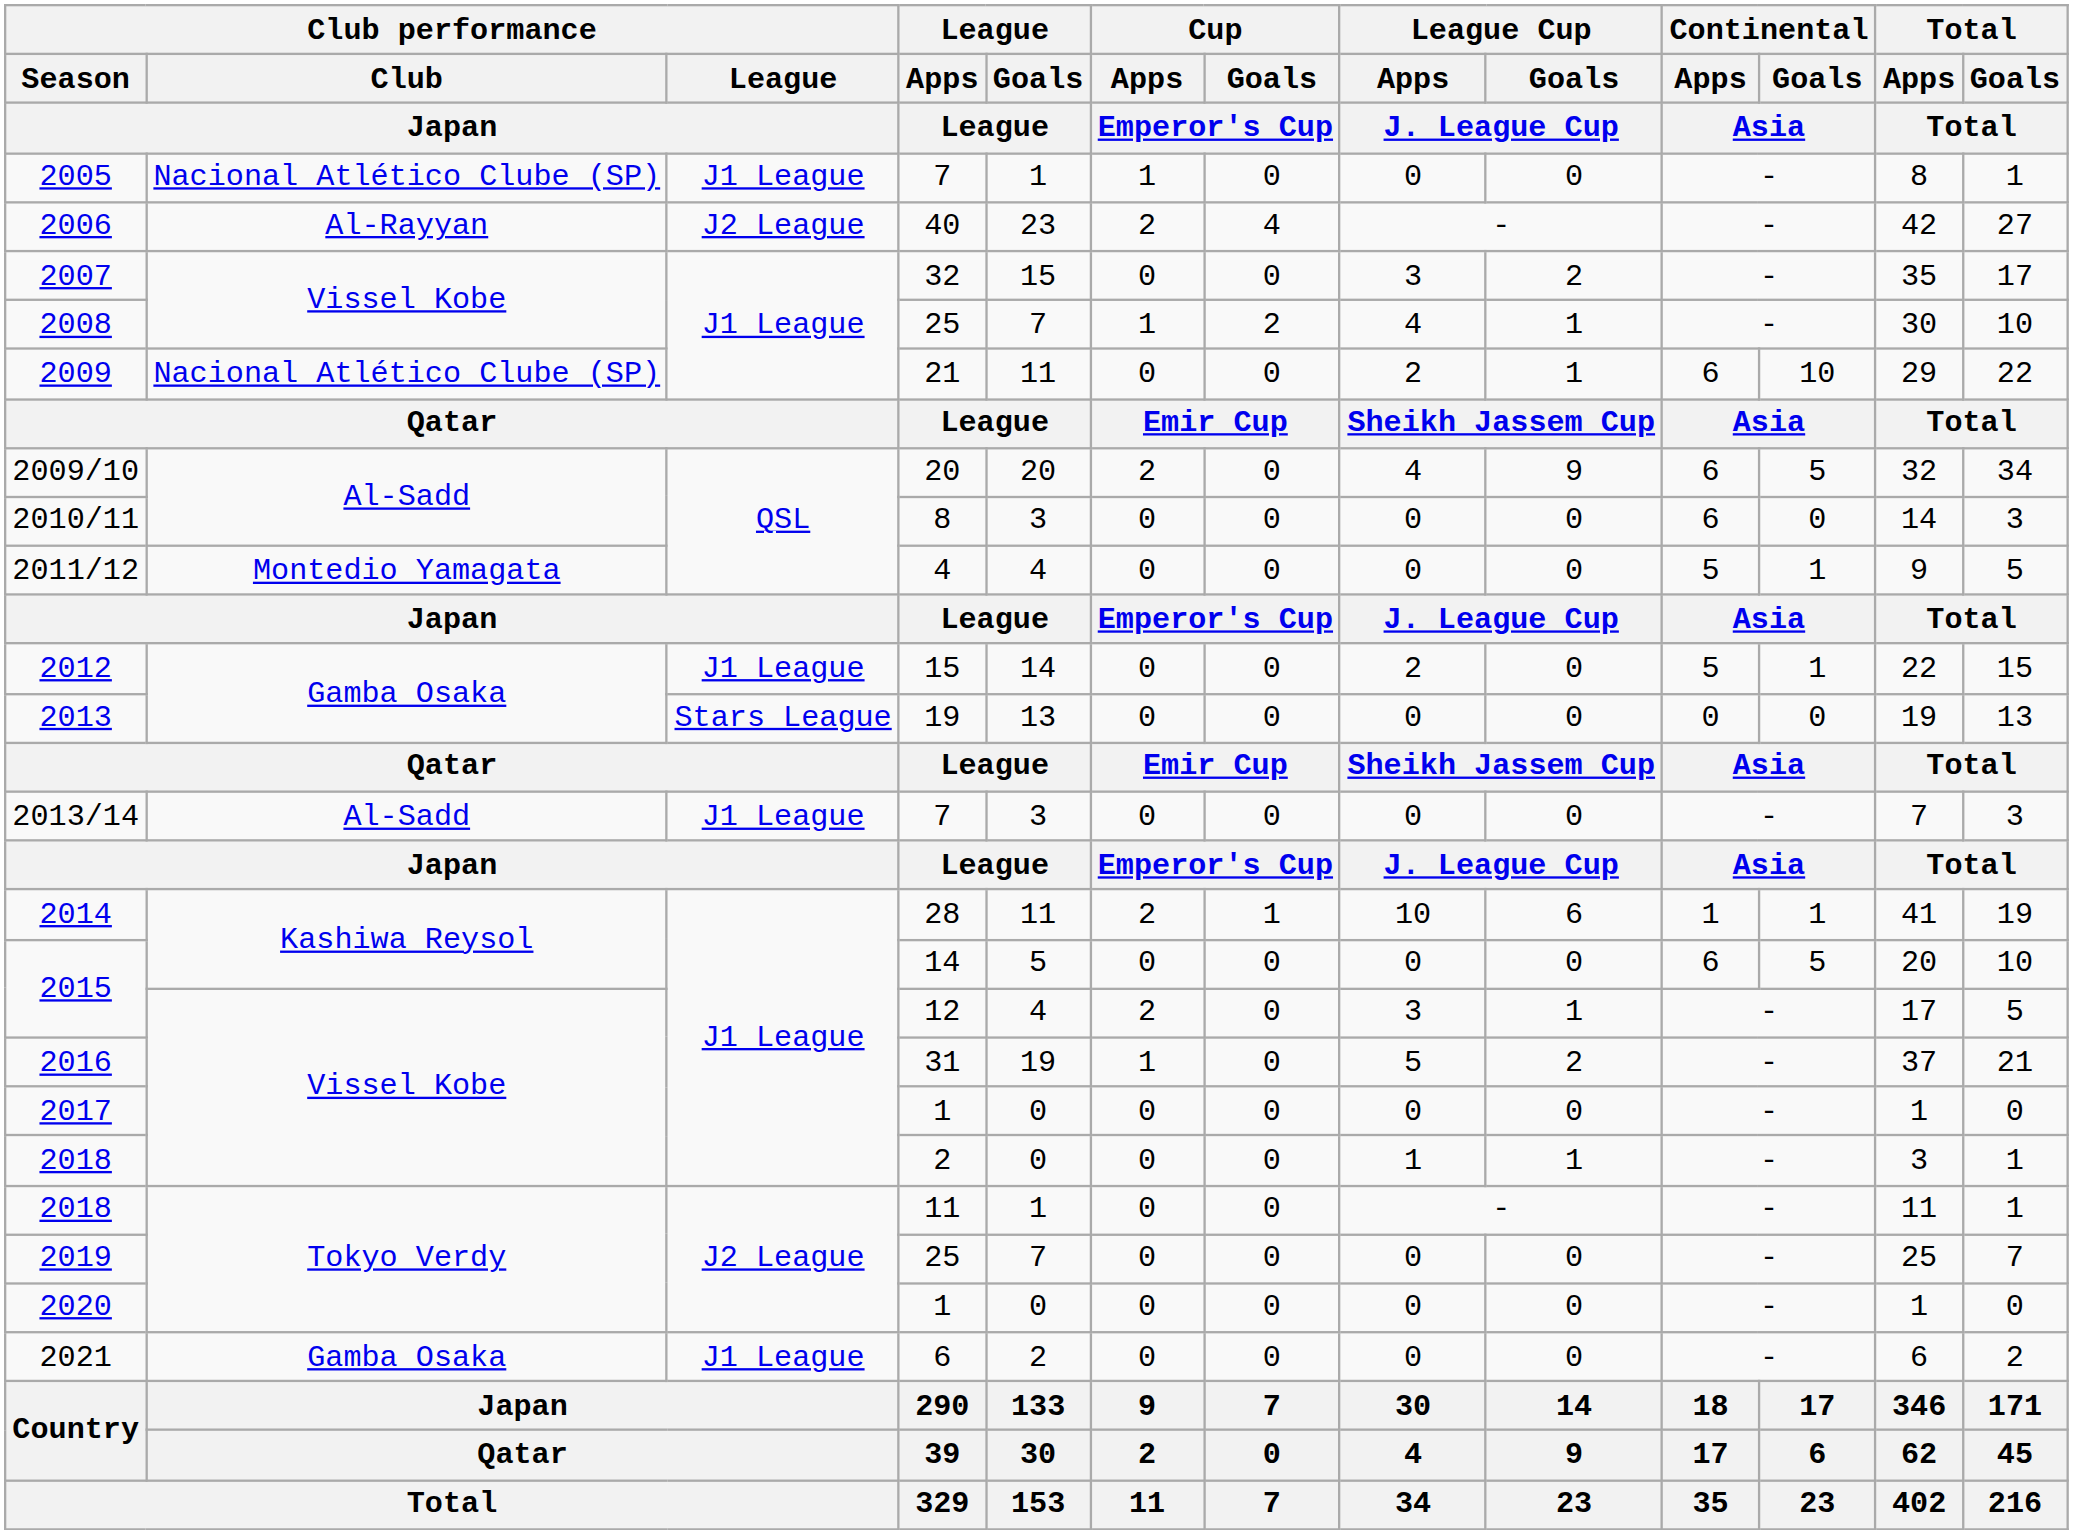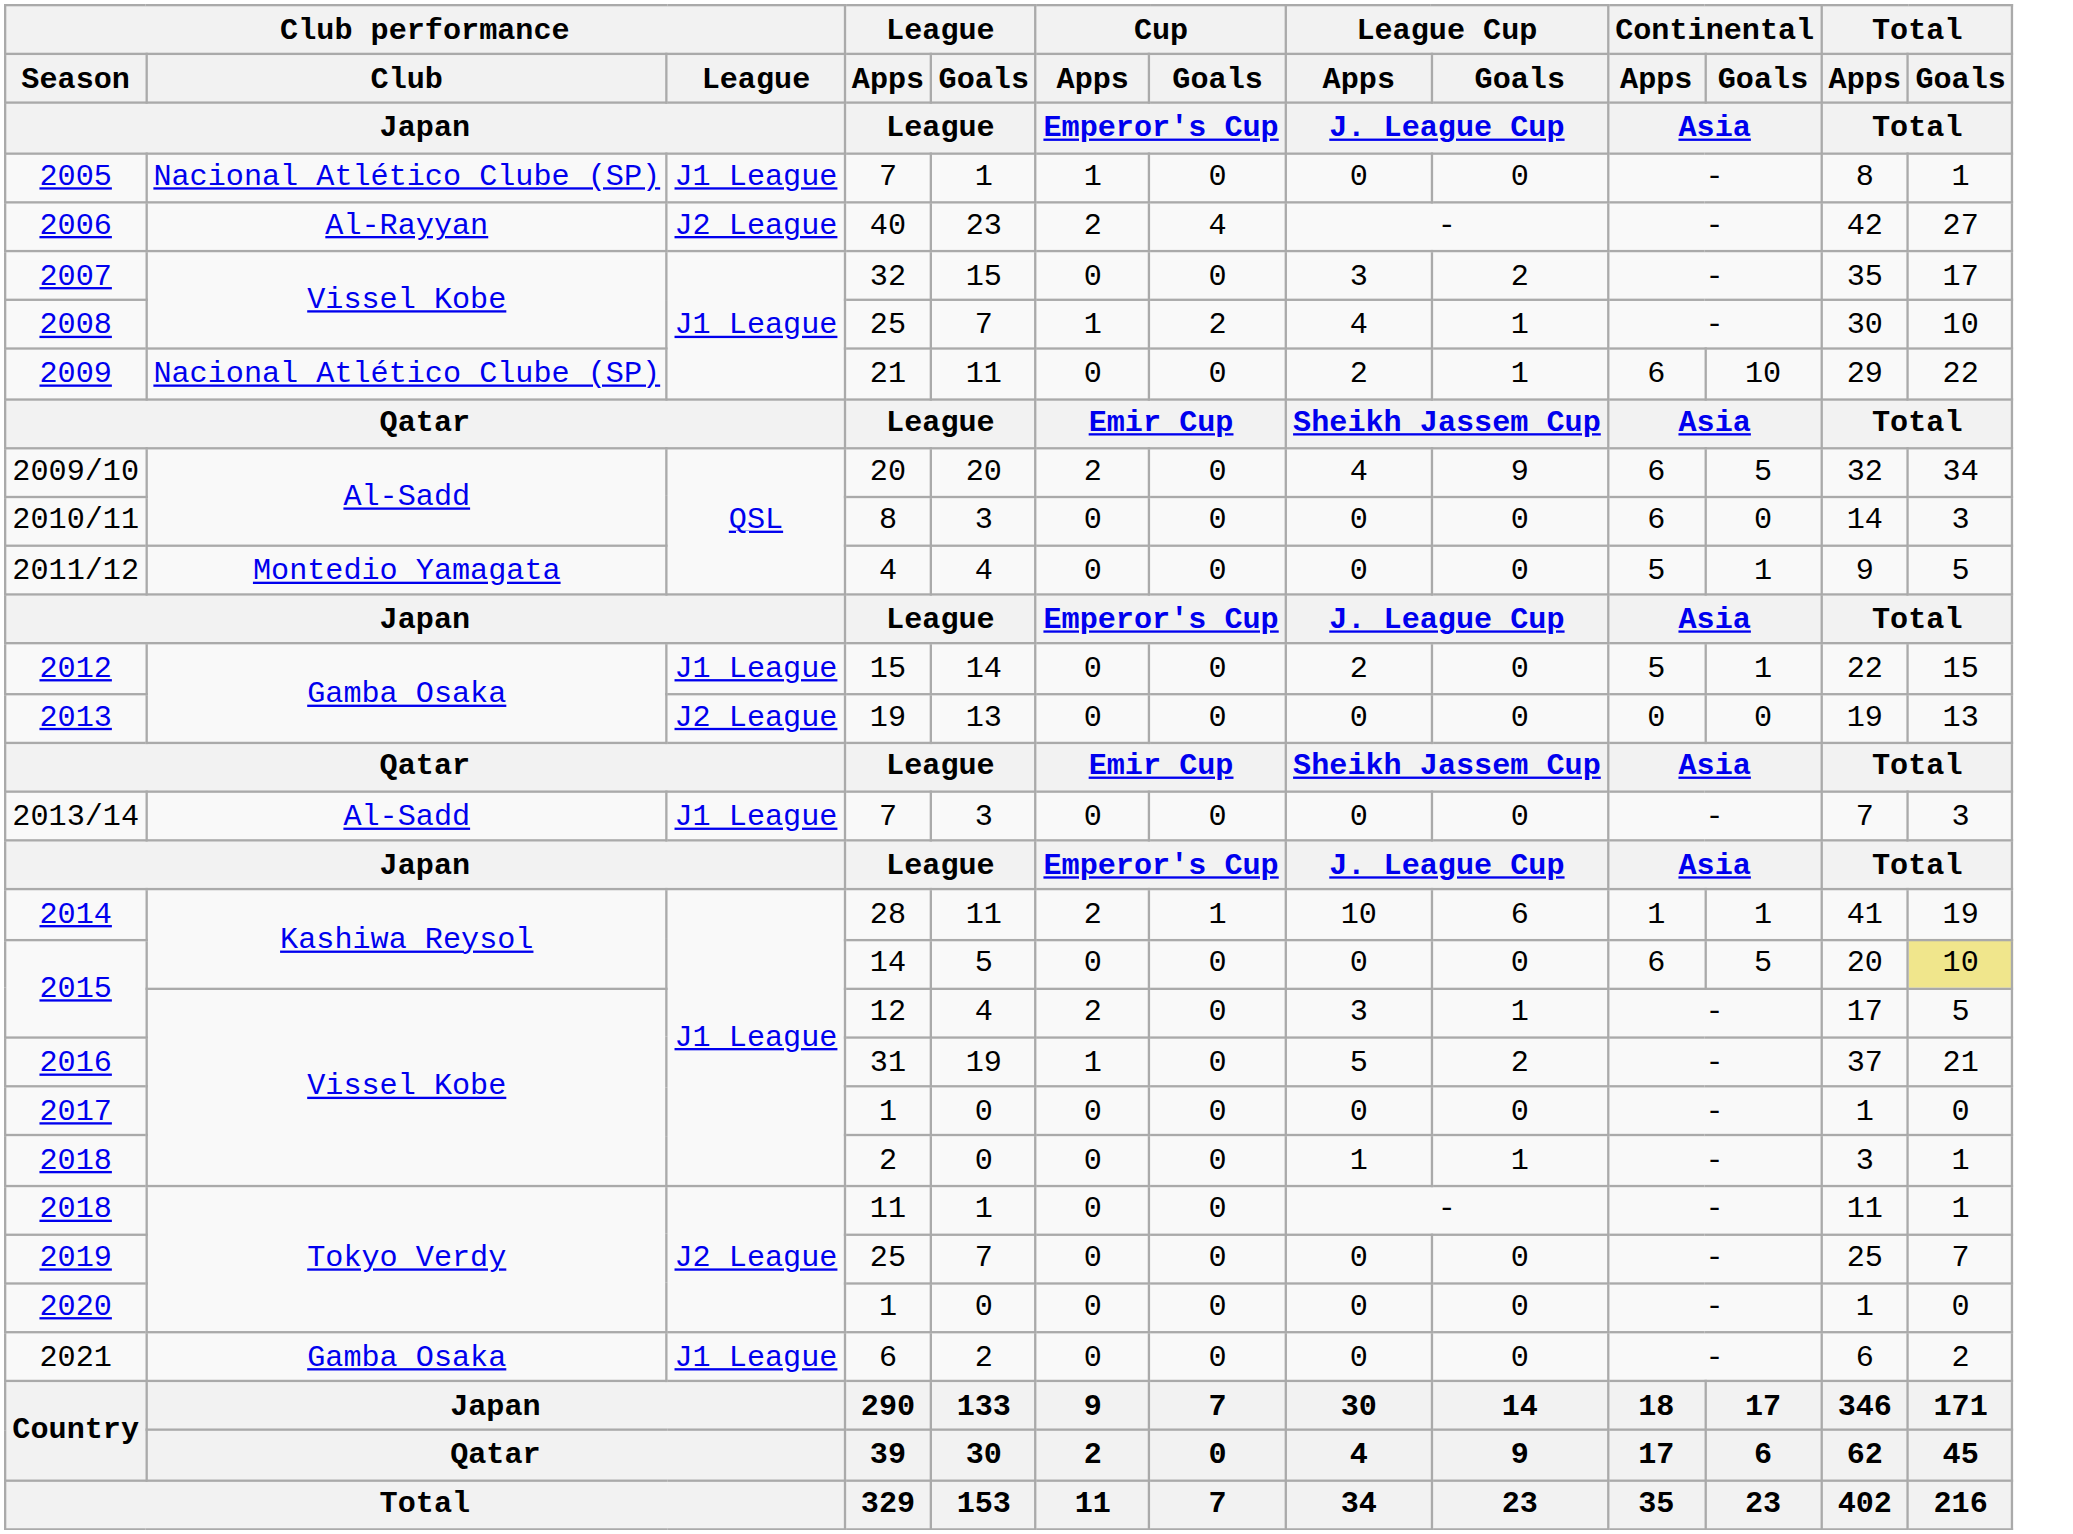 <table class="wikitable" style="text-align:center;">
 <tr>
 <th colspan=3>Club performance</th>
 <th colspan=2>League</th>
 <th colspan=2>Cup</th>
 <th colspan=2>League Cup</th>
 <th colspan=2>Continental</th>
 <th colspan=2>Total</th>
 </tr>
 <tr>
 <th>Season</th>
 <th>Club</th>
 <th>League</th>
 <th>Apps</th>
 <th>Goals</th>
 <th>Apps</th>
 <th>Goals</th>
 <th>Apps</th>
 <th>Goals</th>
 <th>Apps</th>
 <th>Goals</th>
 <th>Apps</th>
 <th>Goals</th>
 </tr>
 <tr>
 <th colspan=3>Japan</th>
 <th colspan=2>League</th>
 <th colspan=2><a href='#'>Emperor's Cup</a></th>
 <th colspan=2><a href='#'>J. League Cup</a></th>
 <th colspan=2><a href='#'>Asia</a></th>
 <th colspan=2>Total</th>
 </tr>
 <tr>
 <td><a href='#'>2005</a></td>
 <td><a href='#'>Nacional Atlético Clube (SP)</a></td>
 <td><a href='#'>J1 League</a></td>
 <td>7</td>
 <td>1</td>
 <td>1</td>
 <td>0</td>
 <td>0</td>
 <td>0</td>
 <td colspan="2">-</td>
 <td>8</td>
 <td>1</td>
 </tr>
 <tr>
 <td><a href='#'>2006</a></td>
 <td><a href='#'>Al-Rayyan</a></td>
 <td><a href='#'>J2 League</a></td>
 <td>40</td>
 <td>23</td>
 <td>2</td>
 <td>4</td>
 <td colspan="2">-</td>
 <td colspan="2">-</td>
 <td>42</td>
 <td>27</td>
 </tr>
 <tr>
 <td><a href='#'>2007</a></td>
 <td rowspan="2"><a href='#'>Vissel Kobe</a></td>
 <td rowspan="3"><a href='#'>J1 League</a></td>
 <td>32</td>
 <td>15</td>
 <td>0</td>
 <td>0</td>
 <td>3</td>
 <td>2</td>
 <td colspan="2">-</td>
 <td>35</td>
 <td>17</td>
 </tr>
 <tr>
 <td><a href='#'>2008</a></td>
 <td>25</td>
 <td>7</td>
 <td>1</td>
 <td>2</td>
 <td>4</td>
 <td>1</td>
 <td colspan="2">-</td>
 <td>30</td>
 <td>10</td>
 </tr>
 <tr>
 <td><a href='#'>2009</a></td>
 <td><a href='#'>Nacional Atlético Clube (SP)</a></td>
 <td>21</td>
 <td>11</td>
 <td>0</td>
 <td>0</td>
 <td>2</td>
 <td>1</td>
 <td>6</td>
 <td>10</td>
 <td>29</td>
 <td>22</td>
 </tr>
 <tr>
 <th colspan=3>Qatar</th>
 <th colspan=2>League</th>
 <th colspan=2><a href='#'>Emir Cup</a></th>
 <th colspan=2><a href='#'>Sheikh Jassem Cup</a></th>
 <th colspan=2><a href='#'>Asia</a></th>
 <th colspan=2>Total</th>
 </tr>
 <tr>
 <td>2009/10</td>
 <td rowspan="2"><a href='#'>Al-Sadd</a></td>
 <td rowspan="3"><a href='#'>QSL</a></td>
 <td>20</td>
 <td>20</td>
 <td>2</td>
 <td>0</td>
 <td>4</td>
 <td>9</td>
 <td>6</td>
 <td>5</td>
 <td>32</td>
 <td>34</td>
 </tr>
 <tr>
 <td>2010/11</td>
 <td>8</td>
 <td>3</td>
 <td>0</td>
 <td>0</td>
 <td>0</td>
 <td>0</td>
 <td>6</td>
 <td>0</td>
 <td>14</td>
 <td>3</td>
 </tr>
 <tr>
 <td>2011/12</td>
 <td><a href='#'>Montedio Yamagata</a></td>
 <td>4</td>
 <td>4</td>
 <td>0</td>
 <td>0</td>
 <td>0</td>
 <td>0</td>
 <td>5</td>
 <td>1</td>
 <td>9</td>
 <td>5</td>
 </tr>
 <tr>
 <th colspan=3>Japan</th>
 <th colspan=2>League</th>
 <th colspan=2><a href='#'>Emperor's Cup</a></th>
 <th colspan=2><a href='#'>J. League Cup</a></th>
 <th colspan=2><a href='#'>Asia</a></th>
 <th colspan=2>Total</th>
 </tr>
 <tr>
 <td><a href='#'>2012</a></td>
 <td rowspan="2"><a href='#'>Gamba Osaka</a></td>
 <td><a href='#'>J1 League</a></td>
 <td>15</td>
 <td>14</td>
 <td>0</td>
 <td>0</td>
 <td>2</td>
 <td>0</td>
 <td>5</td>
 <td>1</td>
 <td>22</td>
 <td>15</td>
 </tr>
 <tr>
 <td><a href='#'>2013</a></td>
-<td><a href='#'>Stars League</a></td>
+<td><a href='#'>J2 League</a></td>
 <td>19</td>
 <td>13</td>
 <td>0</td>
 <td>0</td>
 <td>0</td>
 <td>0</td>
 <td>0</td>
 <td>0</td>
 <td>19</td>
 <td>13</td>
 </tr>
 <tr>
 <th colspan=3>Qatar</th>
 <th colspan=2>League</th>
 <th colspan=2><a href='#'>Emir Cup</a></th>
 <th colspan=2><a href='#'>Sheikh Jassem Cup</a></th>
 <th colspan=2><a href='#'>Asia</a></th>
 <th colspan=2>Total</th>
 </tr>
 <tr>
 <td>2013/14</td>
 <td><a href='#'>Al-Sadd</a></td>
 <td><a href='#'>J1 League</a></td>
 <td>7</td>
 <td>3</td>
 <td>0</td>
 <td>0</td>
 <td>0</td>
 <td>0</td>
 <td colspan="2">-</td>
 <td>7</td>
 <td>3</td>
 </tr>
 <tr>
 <th colspan=3>Japan</th>
 <th colspan=2>League</th>
 <th colspan=2><a href='#'>Emperor's Cup</a></th>
 <th colspan=2><a href='#'>J. League Cup</a></th>
 <th colspan=2><a href='#'>Asia</a></th>
 <th colspan=2>Total</th>
 </tr>
 <tr>
 <td><a href='#'>2014</a></td>
 <td rowspan="2"><a href='#'>Kashiwa Reysol</a></td>
 <td rowspan="6"><a href='#'>J1 League</a></td>
 <td>28</td>
 <td>11</td>
 <td>2</td>
 <td>1</td>
 <td>10</td>
 <td>6</td>
 <td>1</td>
 <td>1</td>
 <td>41</td>
 <td>19</td>
 </tr>
 <tr>
 <td rowspan="2"><a href='#'>2015</a></td>
 <td>14</td>
 <td>5</td>
 <td>0</td>
 <td>0</td>
 <td>0</td>
 <td>0</td>
 <td>6</td>
 <td>5</td>
 <td>20</td>
-<td>10</td>
+<td style="background: khaki;">10</td>
 </tr>
 <tr>
 <td rowspan="4"><a href='#'>Vissel Kobe</a></td>
 <td>12</td>
 <td>4</td>
 <td>2</td>
 <td>0</td>
 <td>3</td>
 <td>1</td>
 <td colspan="2">-</td>
 <td>17</td>
 <td>5</td>
 </tr>
 <tr>
 <td><a href='#'>2016</a></td>
 <td>31</td>
 <td>19</td>
 <td>1</td>
 <td>0</td>
 <td>5</td>
 <td>2</td>
 <td colspan="2">-</td>
 <td>37</td>
 <td>21</td>
 </tr>
 <tr>
 <td><a href='#'>2017</a></td>
 <td>1</td>
 <td>0</td>
 <td>0</td>
 <td>0</td>
 <td>0</td>
 <td>0</td>
 <td colspan="2">-</td>
 <td>1</td>
 <td>0</td>
 </tr>
 <tr>
 <td><a href='#'>2018</a></td>
 <td>2</td>
 <td>0</td>
 <td>0</td>
 <td>0</td>
 <td>1</td>
 <td>1</td>
 <td colspan="2">-</td>
 <td>3</td>
 <td>1</td>
 </tr>
 <tr>
 <td><a href='#'>2018</a></td>
 <td rowspan="3"><a href='#'>Tokyo Verdy</a></td>
 <td rowspan="3"><a href='#'>J2 League</a></td>
 <td>11</td>
 <td>1</td>
 <td>0</td>
 <td>0</td>
 <td colspan="2">-</td>
 <td colspan="2">-</td>
 <td>11</td>
 <td>1</td>
 </tr>
 <tr>
 <td><a href='#'>2019</a></td>
 <td>25</td>
 <td>7</td>
 <td>0</td>
 <td>0</td>
 <td>0</td>
 <td>0</td>
 <td colspan="2">-</td>
 <td>25</td>
 <td>7</td>
 </tr>
 <tr>
 <td><a href='#'>2020</a></td>
 <td>1</td>
 <td>0</td>
 <td>0</td>
 <td>0</td>
 <td>0</td>
 <td>0</td>
 <td colspan="2">-</td>
 <td>1</td>
 <td>0</td>
 </tr>
 <tr>
 <td 2021 Campeonato Paulista Série A3>2021</td>
 <td><a href='#'>Gamba Osaka</a></td>
 <td><a href='#'>J1 League</a></td>
 <td>6</td>
 <td>2</td>
 <td>0</td>
 <td>0</td>
 <td>0</td>
 <td>0</td>
 <td colspan="2">-</td>
 <td>6</td>
 <td>2</td>
 </tr>
 <tr>
 <th rowspan=2>Country</th>
 <th colspan=2>Japan</th>
 <th>290</th>
 <th>133</th>
 <th>9</th>
 <th>7</th>
 <th>30</th>
 <th>14</th>
 <th>18</th>
 <th>17</th>
 <th>346</th>
 <th>171</th>
 </tr>
 <tr>
 <th colspan=2>Qatar</th>
 <th>39</th>
 <th>30</th>
 <th>2</th>
 <th>0</th>
 <th>4</th>
 <th>9</th>
 <th>17</th>
 <th>6</th>
 <th>62</th>
 <th>45</th>
 </tr>
 <tr>
 <th colspan=3>Total</th>
 <th>329</th>
 <th>153</th>
 <th>11</th>
 <th>7</th>
 <th>34</th>
 <th>23</th>
 <th>35</th>
 <th>23</th>
 <th>402</th>
 <th>216</th>
 </tr>
 </table>
